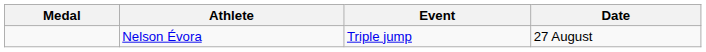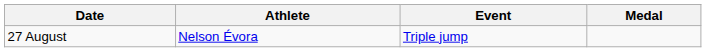 <table class="wikitable" style="font-size:90%" width=60%>
 <tr>
-<th>Medal</th>
+<th>Date</th>
 <th>Athlete</th>
 <th>Event</th>
-<th>Date</th>
+<th>Medal</th>
 </tr>
 <tr>
-<td></td>
+<td>27 August</td>
 <td><a href='#'>Nelson Évora</a></td>
 <td><a href='#'>Triple jump</a></td>
-<td>27 August</td>
+<td></td>
 </tr>
 </table>
